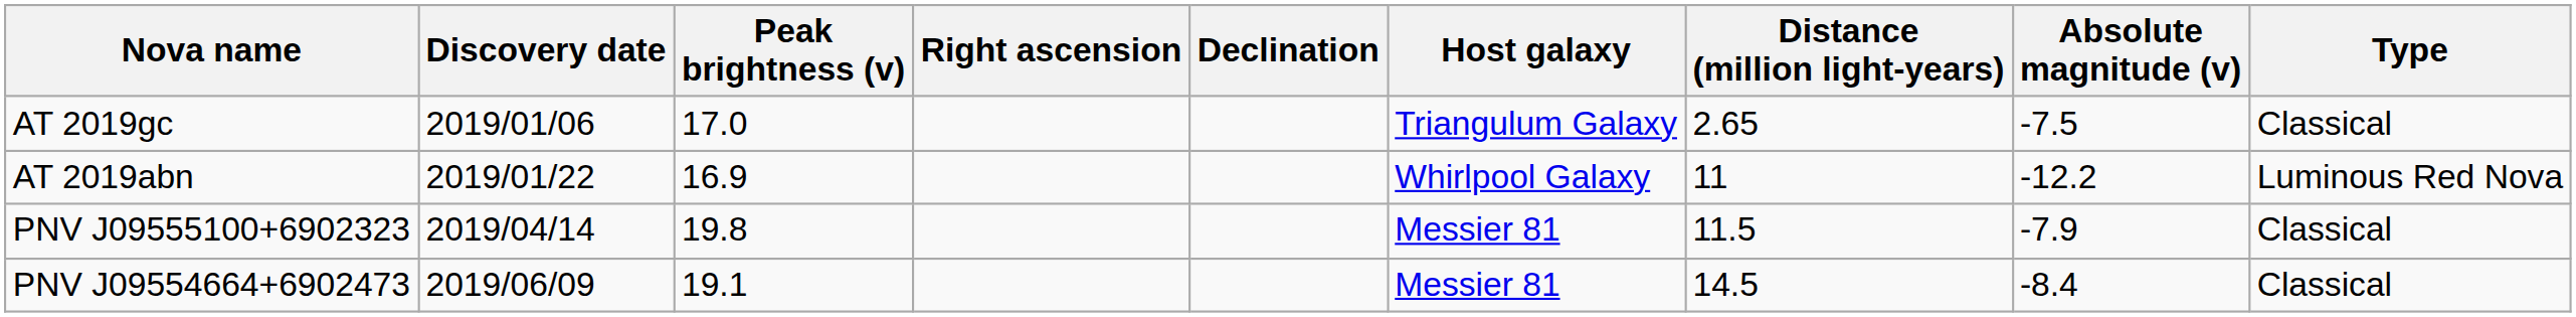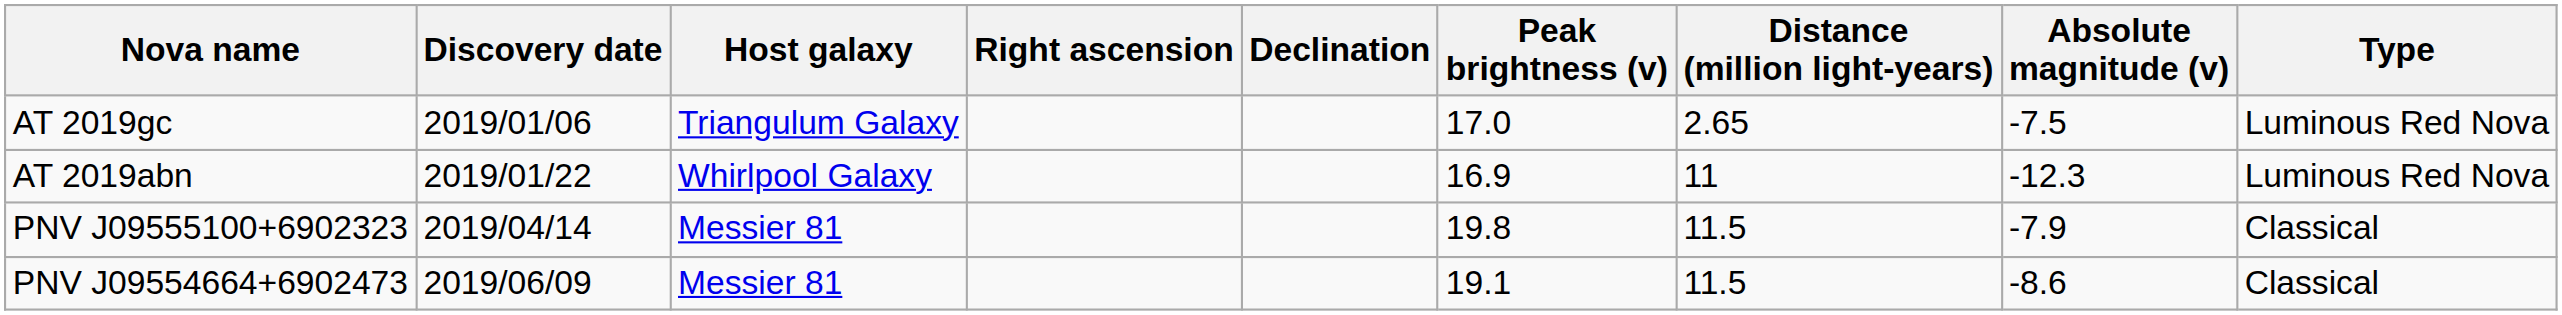 <table class="wikitable sortable">
 <tr>
 <th>Nova name</th>
 <th>Discovery date</th>
-<th>Peak<br>brightness (v)</th>
+<th>Host galaxy</th>
 <th>Right ascension</th>
 <th>Declination</th>
-<th>Host galaxy</th>
+<th>Peak<br>brightness (v)</th>
 <th>Distance<br>(million light-years)</th>
 <th>Absolute<br>magnitude (v)</th>
 <th>Type</th>
 </tr>
 <tr>
 <td>AT 2019gc</td>
 <td>2019/01/06</td>
-<td>17.0</td>
+<td><a href='#'>Triangulum Galaxy</a></td>
 <td></td>
 <td></td>
-<td><a href='#'>Triangulum Galaxy</a></td>
+<td>17.0</td>
 <td>2.65</td>
 <td>-7.5</td>
-<td>Classical</td>
+<td>Luminous Red Nova</td>
 </tr>
 <tr>
 <td>AT 2019abn</td>
 <td>2019/01/22</td>
-<td>16.9</td>
+<td><a href='#'>Whirlpool Galaxy</a></td>
 <td></td>
 <td></td>
-<td><a href='#'>Whirlpool Galaxy</a></td>
+<td>16.9</td>
 <td>11</td>
-<td>-12.2</td>
+<td>-12.3</td>
 <td>Luminous Red Nova</td>
 </tr>
 <tr>
 <td>PNV J09555100+6902323</td>
 <td>2019/04/14</td>
-<td>19.8</td>
+<td><a href='#'>Messier 81</a></td>
 <td></td>
 <td></td>
-<td><a href='#'>Messier 81</a></td>
+<td>19.8</td>
 <td>11.5</td>
 <td>-7.9</td>
 <td>Classical</td>
 </tr>
 <tr>
 <td>PNV J09554664+6902473</td>
 <td>2019/06/09</td>
-<td>19.1</td>
+<td><a href='#'>Messier 81</a></td>
 <td></td>
 <td></td>
-<td><a href='#'>Messier 81</a></td>
-<td>14.5</td>
-<td>-8.4</td>
+<td>19.1</td>
+<td>11.5</td>
+<td>-8.6</td>
 <td>Classical</td>
 </tr>
 </table>
